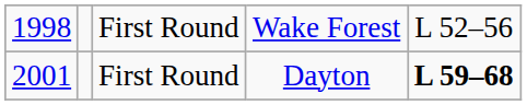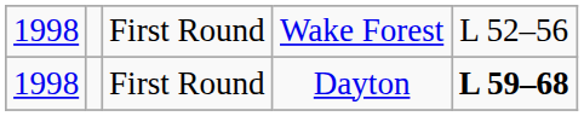 <table class="wikitable">
 <tr align="center">
 <td><a href='#'>1998</a></td>
 <td></td>
 <td>First Round</td>
 <td><a href='#'>Wake Forest</a></td>
 <td>L 52–56</td>
 </tr>
 <tr align="center">
-<td><a href='#'>2001</a></td>
+<td><a href='#'>1998</a></td>
 <td></td>
 <td>First Round</td>
 <td><a href='#'>Dayton</a></td>
 <td><strong>L 59–68</strong></td>
 </tr>
 </table>
